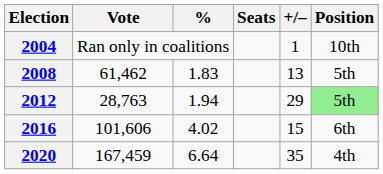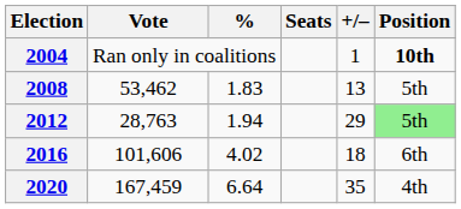 <table class="wikitable" style="text-align:center;">
 <tr>
 <th>Election</th>
 <th>Vote</th>
 <th>%</th>
 <th>Seats</th>
 <th>+/–</th>
 <th>Position</th>
 </tr>
 <tr>
 <th><a href='#'>2004</a></th>
 <td colspan=2>Ran only in coalitions</td>
 <td></td>
 <td> 1</td>
-<td> 10th</td>
+<td><strong> 10th</strong></td>
 </tr>
 <tr>
 <th><a href='#'>2008</a></th>
-<td>61,462</td>
+<td>53,462</td>
 <td>1.83</td>
 <td></td>
 <td> 13</td>
 <td> 5th</td>
 </tr>
 <tr>
 <th><a href='#'>2012</a></th>
 <td>28,763</td>
 <td>1.94</td>
 <td></td>
 <td> 29</td>
 <td style="background: lightgreen;"> 5th</td>
 </tr>
 <tr>
 <th><a href='#'>2016</a></th>
 <td>101,606</td>
 <td>4.02</td>
 <td></td>
-<td> 15</td>
+<td> 18</td>
 <td> 6th</td>
 </tr>
 <tr>
 <th><a href='#'>2020</a></th>
 <td>167,459</td>
 <td>6.64</td>
 <td></td>
 <td> 35</td>
 <td> 4th</td>
 </tr>
 </table>
